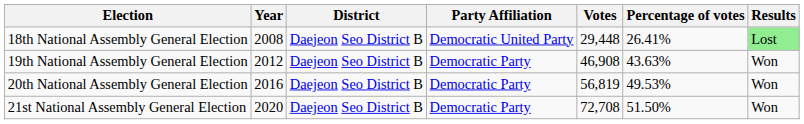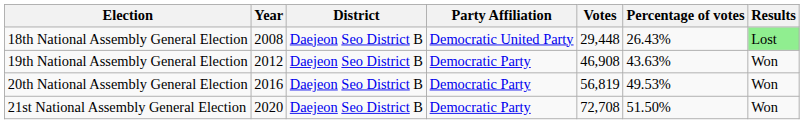 <table class="wikitable">
 <tr>
 <th>Election</th>
 <th>Year</th>
 <th>District</th>
 <th>Party Affiliation</th>
 <th>Votes</th>
 <th>Percentage of votes</th>
 <th>Results</th>
 </tr>
 <tr>
 <td>18th National Assembly General Election</td>
 <td>2008</td>
 <td><a href='#'>Daejeon</a> <a href='#'>Seo District</a> B</td>
 <td><a href='#'>Democratic United Party</a></td>
 <td>29,448</td>
-<td>26.41%</td>
+<td>26.43%</td>
 <td style="background: lightgreen;">Lost</td>
 </tr>
 <tr>
 <td>19th National Assembly General Election</td>
 <td>2012</td>
 <td><a href='#'>Daejeon</a> <a href='#'>Seo District</a> B</td>
 <td><a href='#'>Democratic Party</a></td>
 <td>46,908</td>
 <td>43.63%</td>
 <td>Won</td>
 </tr>
 <tr>
 <td>20th National Assembly General Election</td>
 <td>2016</td>
 <td><a href='#'>Daejeon</a> <a href='#'>Seo District</a> B</td>
 <td><a href='#'>Democratic Party</a></td>
 <td>56,819</td>
 <td>49.53%</td>
 <td>Won</td>
 </tr>
 <tr>
 <td>21st National Assembly General Election</td>
 <td>2020</td>
 <td><a href='#'>Daejeon</a> <a href='#'>Seo District</a> B</td>
 <td><a href='#'>Democratic Party</a></td>
 <td>72,708</td>
 <td>51.50%</td>
 <td>Won</td>
 </tr>
 </table>
